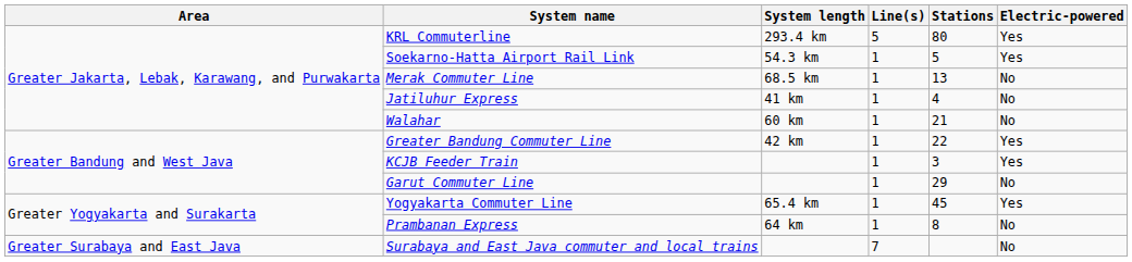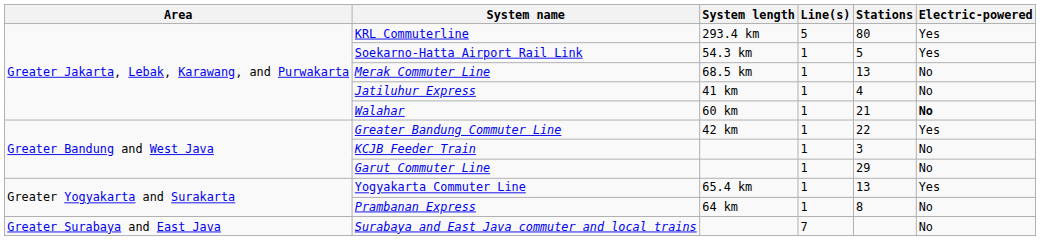 <table class="wikitable sortable">
 <tr>
 <th>Area</th>
 <th>System name</th>
 <th>System length</th>
 <th>Line(s)</th>
 <th>Stations</th>
 <th>Electric-powered</th>
 </tr>
 <tr>
 <td rowspan="5"><a href='#'>Greater Jakarta</a>, <a href='#'>Lebak</a>, <a href='#'>Karawang</a>, and <a href='#'>Purwakarta</a></td>
 <td><a href='#'>KRL Commuterline</a></td>
 <td>293.4 km</td>
 <td>5</td>
 <td>80</td>
 <td>Yes</td>
 </tr>
 <tr>
 <td><a href='#'>Soekarno-Hatta Airport Rail Link</a></td>
 <td>54.3 km</td>
 <td>1</td>
 <td>5</td>
 <td>Yes</td>
 </tr>
 <tr>
 <td><em><a href='#'>Merak Commuter Line</a></em></td>
 <td>68.5 km</td>
 <td>1</td>
 <td>13</td>
 <td>No</td>
 </tr>
 <tr>
 <td><em><a href='#'>Jatiluhur Express</a></em></td>
 <td>41 km</td>
 <td>1</td>
 <td>4</td>
 <td>No</td>
 </tr>
 <tr>
 <td><em><a href='#'>Walahar</a></em></td>
 <td>60 km</td>
 <td>1</td>
 <td>21</td>
-<td>No</td>
+<td><strong>No</strong></td>
 </tr>
 <tr>
 <td rowspan="3"><a href='#'>Greater Bandung</a> and <a href='#'>West Java</a></td>
 <td><a href='#'><em>Greater Bandung Commuter Line</em></a></td>
 <td>42 km</td>
 <td>1</td>
 <td>22</td>
 <td>Yes</td>
 </tr>
 <tr>
 <td><em><a href='#'>KCJB Feeder Train</a></em></td>
 <td></td>
 <td>1</td>
 <td>3</td>
-<td>Yes</td>
+<td>No</td>
 </tr>
 <tr>
 <td><em><a href='#'>Garut Commuter Line</a></em></td>
 <td></td>
 <td>1</td>
 <td>29</td>
 <td>No</td>
 </tr>
 <tr>
 <td rowspan="2">Greater <a href='#'>Yogyakarta</a> and <a href='#'>Surakarta</a></td>
 <td><a href='#'>Yogyakarta Commuter Line</a></td>
 <td>65.4 km</td>
 <td>1</td>
-<td>45</td>
+<td>13</td>
 <td>Yes</td>
 </tr>
 <tr>
 <td><em><a href='#'>Prambanan Express</a></em></td>
 <td>64 km</td>
 <td>1</td>
 <td>8</td>
 <td>No</td>
 </tr>
 <tr>
 <td><a href='#'>Greater Surabaya</a> and <a href='#'>East Java</a></td>
 <td><em><a href='#'>Surabaya and East Java commuter and local trains</a></em></td>
 <td></td>
 <td>7</td>
 <td></td>
 <td>No</td>
 </tr>
 </table>
